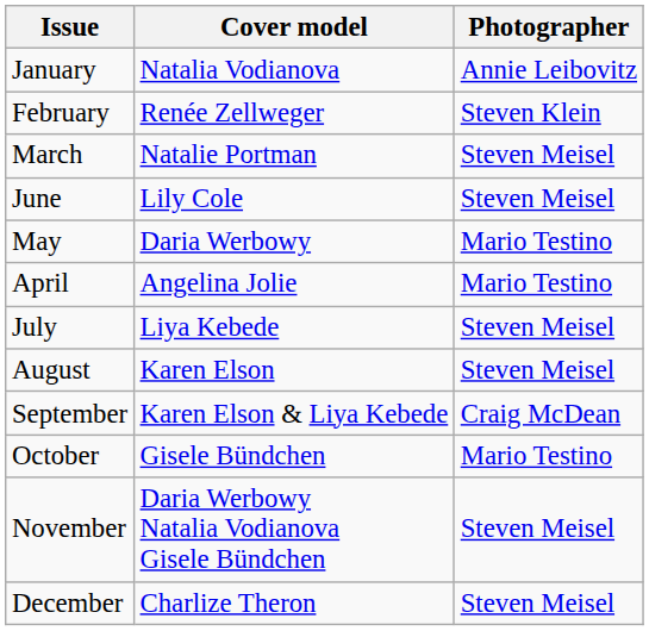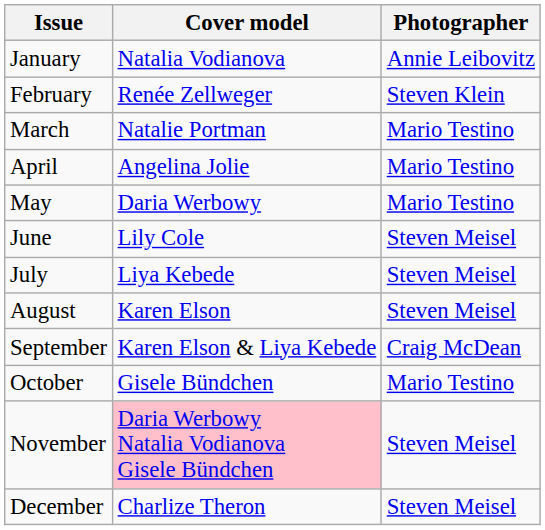 <table class="sortable wikitable">
 <tr>
 <th>Issue</th>
 <th>Cover model</th>
 <th>Photographer</th>
 </tr>
 <tr>
 <td>January</td>
 <td><a href='#'>Natalia Vodianova</a></td>
 <td><a href='#'>Annie Leibovitz</a></td>
 </tr>
 <tr>
 <td>February</td>
 <td><a href='#'>Renée Zellweger</a></td>
 <td><a href='#'>Steven Klein</a></td>
 </tr>
 <tr>
 <td>March</td>
 <td><a href='#'>Natalie Portman</a></td>
-<td><a href='#'>Steven Meisel</a></td>
+<td><a href='#'>Mario Testino</a></td>
 </tr>
 <tr>
-<td>June</td>
-<td><a href='#'>Lily Cole</a></td>
-<td><a href='#'>Steven Meisel</a></td>
+<td>April</td>
+<td><a href='#'>Angelina Jolie</a></td>
+<td><a href='#'>Mario Testino</a></td>
 </tr>
 <tr>
 <td>May</td>
 <td><a href='#'>Daria Werbowy</a></td>
 <td><a href='#'>Mario Testino</a></td>
 </tr>
 <tr>
-<td>April</td>
-<td><a href='#'>Angelina Jolie</a></td>
-<td><a href='#'>Mario Testino</a></td>
+<td>June</td>
+<td><a href='#'>Lily Cole</a></td>
+<td><a href='#'>Steven Meisel</a></td>
 </tr>
 <tr>
 <td>July</td>
 <td><a href='#'>Liya Kebede</a></td>
 <td><a href='#'>Steven Meisel</a></td>
 </tr>
 <tr>
 <td>August</td>
 <td><a href='#'>Karen Elson</a></td>
 <td><a href='#'>Steven Meisel</a></td>
 </tr>
 <tr>
 <td>September</td>
 <td><a href='#'>Karen Elson</a> & <a href='#'>Liya Kebede</a></td>
 <td><a href='#'>Craig McDean</a></td>
 </tr>
 <tr>
 <td>October</td>
 <td><a href='#'>Gisele Bündchen</a></td>
 <td><a href='#'>Mario Testino</a></td>
 </tr>
 <tr>
 <td>November</td>
-<td><a href='#'>Daria Werbowy</a><br><a href='#'>Natalia Vodianova</a><br><a href='#'>Gisele Bündchen</a></td>
+<td style="background: pink;"><a href='#'>Daria Werbowy</a><br><a href='#'>Natalia Vodianova</a><br><a href='#'>Gisele Bündchen</a></td>
 <td><a href='#'>Steven Meisel</a></td>
 </tr>
 <tr>
 <td>December</td>
 <td><a href='#'>Charlize Theron</a></td>
 <td><a href='#'>Steven Meisel</a></td>
 </tr>
 </table>
